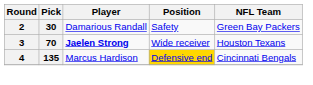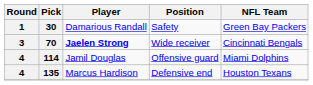 <table class="wikitable" style="font-size: 95%;">
 <tr>
 <th>Round</th>
 <th>Pick</th>
 <th>Player</th>
 <th>Position</th>
 <th>NFL Team</th>
 </tr>
 <tr>
-<th>2</th>
+<th>1</th>
 <th>30</th>
 <td><a href='#'>Damarious Randall</a></td>
 <td><a href='#'>Safety</a></td>
 <td><a href='#'>Green Bay Packers</a></td>
 </tr>
 <tr>
 <th>3</th>
 <th>70</th>
 <td><strong><a href='#'>Jaelen Strong</a></strong></td>
 <td><a href='#'>Wide receiver</a></td>
-<td><a href='#'>Houston Texans</a></td>
+<td><a href='#'>Cincinnati Bengals</a></td>
+</tr>
+<tr>
+<th>4</th>
+<th>114</th>
+<td><a href='#'>Jamil Douglas</a></td>
+<td><a href='#'>Offensive guard</a></td>
+<td><a href='#'>Miami Dolphins</a></td>
 </tr>
 <tr>
 <th>4</th>
 <th>135</th>
 <td><a href='#'>Marcus Hardison</a></td>
-<td style="background: gold;"><a href='#'>Defensive end</a></td>
-<td><a href='#'>Cincinnati Bengals</a></td>
+<td><a href='#'>Defensive end</a></td>
+<td><a href='#'>Houston Texans</a></td>
 </tr>
 <tr>
 </tr>
 </table>
